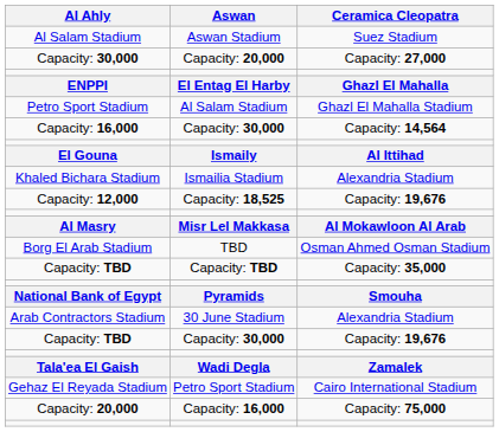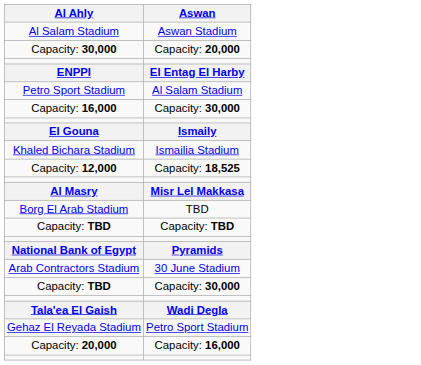 <table class="wikitable" style="text-align:center">
 <tr>
 <th><a href='#'>Al Ahly</a></th>
 <th><a href='#'>Aswan</a></th>
-<th><a href='#'>Ceramica Cleopatra</a></th>
 </tr>
 <tr>
 <td><a href='#'>Al Salam Stadium</a></td>
 <td><a href='#'>Aswan Stadium</a></td>
-<td><a href='#'>Suez Stadium</a></td>
 </tr>
 <tr>
 <td>Capacity: <strong>30,000</strong></td>
 <td>Capacity: <strong>20,000</strong></td>
-<td>Capacity: <strong>27,000</strong></td>
 </tr>
 <tr>
-<td></td>
 <td></td>
 <td></td>
 </tr>
 <tr>
 <th><a href='#'>ENPPI</a></th>
 <th><a href='#'>El Entag El Harby</a></th>
-<th><a href='#'>Ghazl El Mahalla</a></th>
 </tr>
 <tr>
 <td><a href='#'>Petro Sport Stadium</a></td>
 <td><a href='#'>Al Salam Stadium</a></td>
-<td><a href='#'>Ghazl El Mahalla Stadium</a></td>
 </tr>
 <tr>
 <td>Capacity: <strong>16,000</strong></td>
 <td>Capacity: <strong>30,000</strong></td>
-<td>Capacity: <strong>14,564</strong></td>
 </tr>
 <tr>
-<td></td>
 <td></td>
 <td></td>
 </tr>
 <tr>
 <th><a href='#'>El Gouna</a></th>
 <th><a href='#'>Ismaily</a></th>
-<th><a href='#'>Al Ittihad</a></th>
 </tr>
 <tr>
 <td><a href='#'>Khaled Bichara Stadium</a></td>
 <td><a href='#'>Ismailia Stadium</a></td>
-<td><a href='#'>Alexandria Stadium</a></td>
 </tr>
 <tr>
 <td>Capacity: <strong>12,000</strong></td>
 <td>Capacity: <strong>18,525</strong></td>
-<td>Capacity: <strong>19,676</strong></td>
 </tr>
 <tr>
-<td></td>
 <td></td>
 <td></td>
 </tr>
 <tr>
 <th><a href='#'>Al Masry</a></th>
 <th><a href='#'>Misr Lel Makkasa</a></th>
-<th><a href='#'>Al Mokawloon Al Arab</a></th>
 </tr>
 <tr>
 <td><a href='#'>Borg El Arab Stadium</a></td>
 <td>TBD</td>
-<td><a href='#'>Osman Ahmed Osman Stadium</a></td>
 </tr>
 <tr>
 <td>Capacity: <strong>TBD</strong></td>
 <td>Capacity: <strong>TBD</strong></td>
-<td>Capacity: <strong>35,000</strong></td>
 </tr>
 <tr>
-<td></td>
 <td></td>
 <td></td>
 </tr>
 <tr>
 <th><a href='#'>National Bank of Egypt</a></th>
 <th><a href='#'>Pyramids</a></th>
-<th><a href='#'>Smouha</a></th>
 </tr>
 <tr>
 <td><a href='#'>Arab Contractors Stadium</a></td>
 <td><a href='#'>30 June Stadium</a></td>
-<td><a href='#'>Alexandria Stadium</a></td>
 </tr>
 <tr>
 <td>Capacity: <strong>TBD</strong></td>
 <td>Capacity: <strong>30,000</strong></td>
-<td>Capacity: <strong>19,676</strong></td>
 </tr>
 <tr>
-<td></td>
 <td></td>
 <td></td>
 </tr>
 <tr>
 <th><a href='#'>Tala'ea El Gaish</a></th>
 <th><a href='#'>Wadi Degla</a></th>
-<th><a href='#'>Zamalek</a></th>
 </tr>
 <tr>
 <td><a href='#'>Gehaz El Reyada Stadium</a></td>
 <td><a href='#'>Petro Sport Stadium</a></td>
-<td><a href='#'>Cairo International Stadium</a></td>
 </tr>
 <tr>
 <td>Capacity: <strong>20,000</strong></td>
 <td>Capacity: <strong>16,000</strong></td>
-<td>Capacity: <strong>75,000</strong></td>
 </tr>
 <tr>
 <td></td>
 <td></td>
-<td></td>
 </tr>
 </table>
